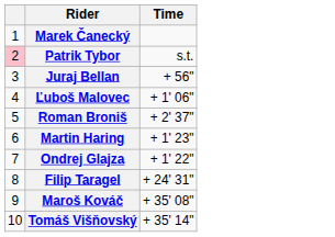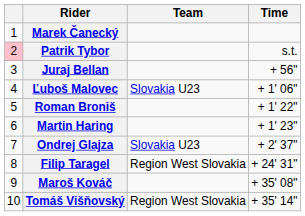 <table class="wikitable plainrowheaders">
 <tr>
 <th></th>
 <th>Rider</th>
+<th>Team</th>
 <th>Time</th>
 </tr>
 <tr>
 <td style="text-align:center;">1</td>
 <th scope="row"><a href='#'>Marek Čanecký</a></th>
+<td></td>
 <td style="text-align:right;"><strong></strong></td>
 </tr>
 <tr>
 <td style="background: pink; text-align:center;">2</td>
 <th scope="row"><a href='#'>Patrik Tybor</a></th>
+<td></td>
 <td style="text-align:right;">s.t.</td>
 </tr>
 <tr>
 <td style="text-align:center;">3</td>
 <th scope="row"><a href='#'>Juraj Bellan</a></th>
+<td></td>
 <td style="text-align:right;">+ 56"</td>
 </tr>
 <tr>
 <td style="text-align:center;">4</td>
 <th scope="row"><a href='#'>Ľuboš Malovec</a></th>
+<td><a href='#'>Slovakia</a> U23</td>
 <td style="text-align:right;">+ 1' 06"</td>
 </tr>
 <tr>
 <td style="text-align:center;">5</td>
 <th scope="row"><a href='#'>Roman Broniš</a></th>
-<td style="text-align:right;">+ 2' 37"</td>
+<td></td>
+<td style="text-align:right;">+ 1' 22"</td>
 </tr>
 <tr>
 <td style="text-align:center;">6</td>
 <th scope="row"><a href='#'>Martin Haring</a></th>
+<td></td>
 <td style="text-align:right;">+ 1' 23"</td>
 </tr>
 <tr>
 <td style="text-align:center;">7</td>
 <th scope="row"><a href='#'>Ondrej Glajza</a></th>
-<td style="text-align:right;">+ 1' 22"</td>
+<td><a href='#'>Slovakia</a> U23</td>
+<td style="text-align:right;">+ 2' 37"</td>
 </tr>
 <tr>
 <td style="text-align:center;">8</td>
 <th scope="row"><a href='#'>Filip Taragel</a></th>
+<td>Region West Slovakia</td>
 <td style="text-align:right;">+ 24' 31"</td>
 </tr>
 <tr>
 <td style="text-align:center;">9</td>
 <th scope="row"><a href='#'>Maroš Kováč</a></th>
+<td></td>
 <td style="text-align:right;">+ 35' 08"</td>
 </tr>
 <tr>
 <td style="text-align:center;">10</td>
 <th scope="row"><a href='#'>Tomáš Višňovský</a></th>
+<td>Region West Slovakia</td>
 <td style="text-align:right;">+ 35' 14"</td>
 </tr>
 </table>
